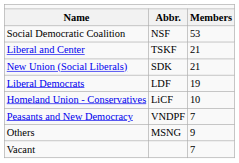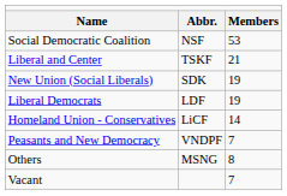 <table class=wikitable style=text-align:left>
 <tr>
 <td colspan=4 align=center></td>
 </tr>
 <tr>
 <th>Name</th>
 <th>Abbr.</th>
 <th>Members</th>
 </tr>
 <tr>
 <td>Social Democratic Coalition</td>
 <td>NSF</td>
 <td>53</td>
 </tr>
 <tr>
 <td><a href='#'>Liberal and Center</a></td>
 <td>TSKF</td>
 <td>21</td>
 </tr>
 <tr>
 <td><a href='#'>New Union (Social Liberals)</a></td>
 <td>SDK</td>
-<td>21</td>
+<td>19</td>
 </tr>
 <tr>
 <td><a href='#'>Liberal Democrats</a></td>
 <td>LDF</td>
 <td>19</td>
 </tr>
 <tr>
 <td><a href='#'>Homeland Union - Conservatives</a></td>
 <td>LiCF</td>
-<td>10</td>
+<td>14</td>
 </tr>
 <tr>
 <td><a href='#'>Peasants and New Democracy</a></td>
 <td>VNDPF</td>
 <td>7</td>
 </tr>
 <tr>
 <td>Others</td>
 <td>MSNG</td>
-<td>9</td>
+<td>8</td>
 </tr>
 <tr>
 <td>Vacant</td>
 <td></td>
 <td>7</td>
 </tr>
 </table>
